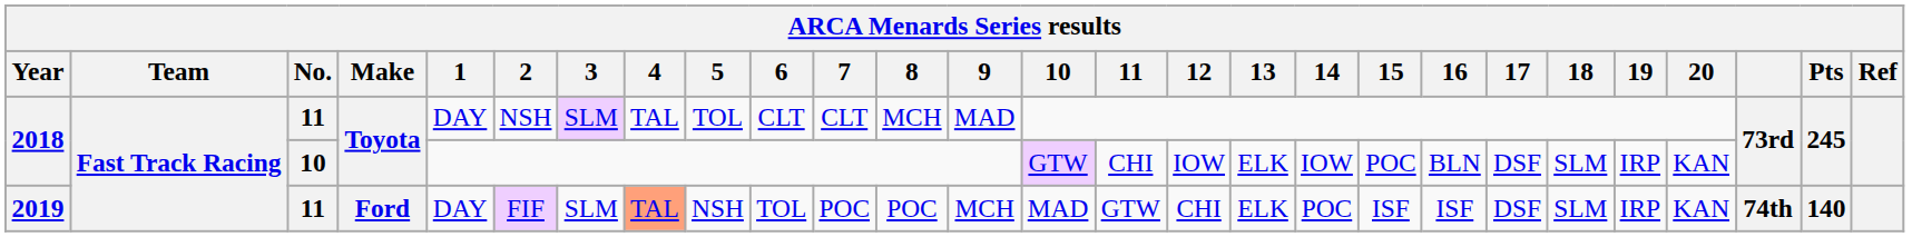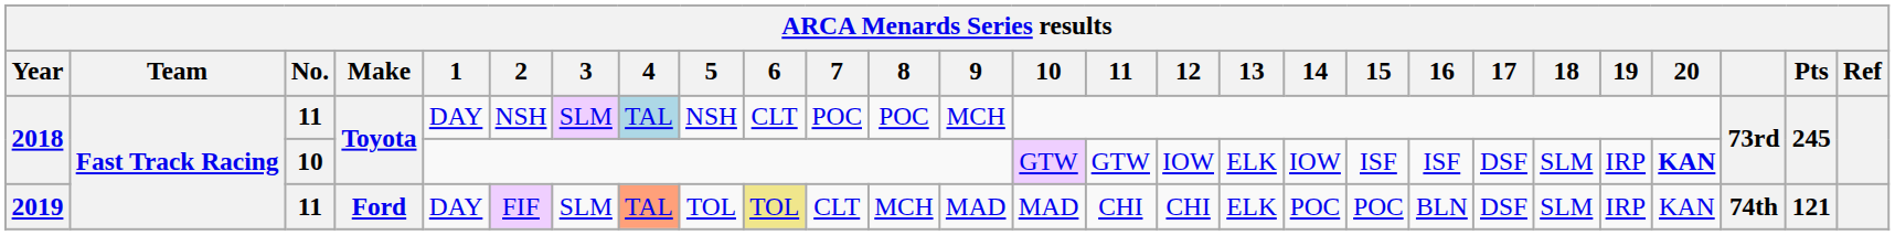 <table class="wikitable" style="text-align:center; font-size:75%">
 <tr>
 <th colspan=48><a href='#'>ARCA Menards Series</a> results</th>
 </tr>
 <tr>
 <th>Year</th>
 <th>Team</th>
 <th>No.</th>
 <th>Make</th>
 <th>1</th>
 <th>2</th>
 <th>3</th>
 <th>4</th>
 <th>5</th>
 <th>6</th>
 <th>7</th>
 <th>8</th>
 <th>9</th>
 <th>10</th>
 <th>11</th>
 <th>12</th>
 <th>13</th>
 <th>14</th>
 <th>15</th>
 <th>16</th>
 <th>17</th>
 <th>18</th>
 <th>19</th>
 <th>20</th>
 <th></th>
 <th>Pts</th>
 <th>Ref</th>
 </tr>
 <tr>
 <th rowspan=2><a href='#'>2018</a></th>
 <th rowspan=3><a href='#'>Fast Track Racing</a></th>
 <th>11</th>
 <th rowspan=2><a href='#'>Toyota</a></th>
 <td><a href='#'>DAY</a></td>
 <td><a href='#'>NSH</a></td>
 <td style="background:#EFCFFF;"><a href='#'>SLM</a><br></td>
-<td><a href='#'>TAL</a></td>
-<td><a href='#'>TOL</a></td>
+<td style="background: lightblue;"><a href='#'>TAL</a></td>
+<td><a href='#'>NSH</a></td>
 <td><a href='#'>CLT</a></td>
-<td><a href='#'>CLT</a></td>
+<td><a href='#'>POC</a></td>
+<td><a href='#'>POC</a></td>
 <td><a href='#'>MCH</a></td>
-<td><a href='#'>MAD</a></td>
 <td colspan=11></td>
 <th rowspan=2>73rd</th>
 <th rowspan=2>245</th>
 <th rowspan=2></th>
 </tr>
 <tr>
 <th>10</th>
 <td colspan=9></td>
 <td style="background:#EFCFFF;"><a href='#'>GTW</a><br></td>
-<td><a href='#'>CHI</a></td>
+<td><a href='#'>GTW</a></td>
 <td><a href='#'>IOW</a></td>
 <td><a href='#'>ELK</a></td>
 <td><a href='#'>IOW</a></td>
-<td><a href='#'>POC</a></td>
-<td><a href='#'>BLN</a></td>
+<td><a href='#'>ISF</a></td>
+<td><a href='#'>ISF</a></td>
 <td><a href='#'>DSF</a></td>
 <td><a href='#'>SLM</a></td>
 <td><a href='#'>IRP</a></td>
-<td><a href='#'>KAN</a></td>
+<td><strong><a href='#'>KAN</a></strong></td>
 </tr>
 <tr>
 <th><a href='#'>2019</a></th>
 <th>11</th>
 <th><a href='#'>Ford</a></th>
 <td><a href='#'>DAY</a></td>
 <td style="background:#EFCFFF;"><a href='#'>FIF</a><br></td>
 <td><a href='#'>SLM</a></td>
 <td style="background: lightsalmon;"><a href='#'>TAL</a></td>
-<td><a href='#'>NSH</a></td>
 <td><a href='#'>TOL</a></td>
-<td><a href='#'>POC</a></td>
-<td><a href='#'>POC</a></td>
+<td style="background: khaki;"><a href='#'>TOL</a></td>
+<td><a href='#'>CLT</a></td>
 <td><a href='#'>MCH</a></td>
 <td><a href='#'>MAD</a></td>
-<td><a href='#'>GTW</a></td>
+<td><a href='#'>MAD</a></td>
+<td><a href='#'>CHI</a></td>
 <td><a href='#'>CHI</a></td>
 <td><a href='#'>ELK</a></td>
 <td><a href='#'>POC</a></td>
-<td><a href='#'>ISF</a></td>
-<td><a href='#'>ISF</a></td>
+<td><a href='#'>POC</a></td>
+<td><a href='#'>BLN</a></td>
 <td><a href='#'>DSF</a></td>
 <td><a href='#'>SLM</a></td>
 <td><a href='#'>IRP</a></td>
 <td><a href='#'>KAN</a></td>
 <th>74th</th>
-<th>140</th>
+<th>121</th>
 <th></th>
 </tr>
 </table>
